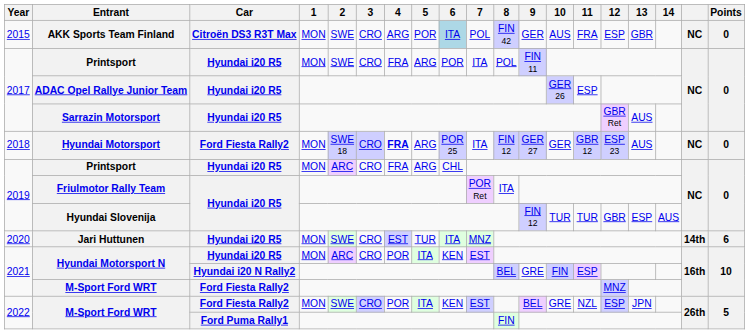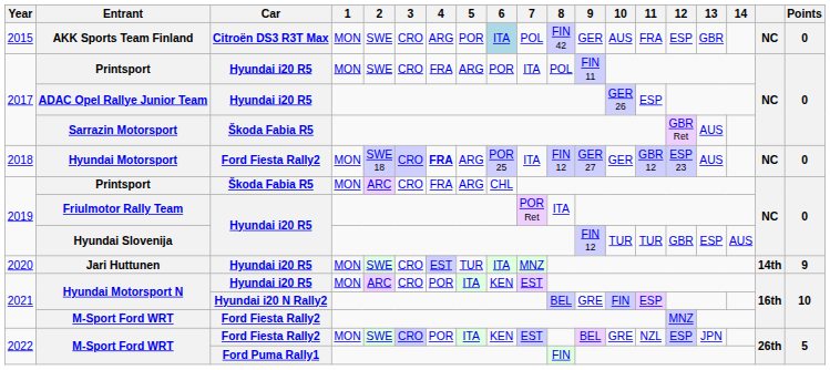 <table class="wikitable" border="1" style="text-align:center; font-size:85%;">
 <tr>
 <th>Year</th>
 <th>Entrant</th>
 <th>Car</th>
 <th>1</th>
 <th>2</th>
 <th>3</th>
 <th>4</th>
 <th>5</th>
 <th>6</th>
 <th>7</th>
 <th>8</th>
 <th>9</th>
 <th>10</th>
 <th>11</th>
 <th>12</th>
 <th>13</th>
 <th>14</th>
 <th></th>
 <th>Points</th>
 </tr>
 <tr>
 <td><a href='#'>2015</a></td>
 <th nowrap>AKK Sports Team Finland</th>
 <th nowrap><a href='#'>Citroën DS3 R3T Max</a></th>
 <td><a href='#'>MON</a></td>
 <td><a href='#'>SWE</a></td>
 <td><a href='#'>CRO</a></td>
 <td><a href='#'>ARG</a></td>
 <td><a href='#'>POR</a></td>
 <td style="background: lightblue;"><a href='#'>ITA</a></td>
 <td><a href='#'>POL</a></td>
 <td style="background:#CFCFFF;"><a href='#'>FIN</a><br><small>42</small></td>
 <td><a href='#'>GER</a></td>
 <td><a href='#'>AUS</a></td>
 <td><a href='#'>FRA</a></td>
 <td><a href='#'>ESP</a></td>
 <td><a href='#'>GBR</a></td>
 <td></td>
 <th>NC</th>
 <th>0</th>
 </tr>
 <tr>
 <td rowspan="3"><a href='#'>2017</a></td>
 <th nowrap>Printsport</th>
 <th nowrap><a href='#'>Hyundai i20 R5</a></th>
 <td><a href='#'>MON</a></td>
 <td><a href='#'>SWE</a></td>
 <td><a href='#'>CRO</a></td>
 <td><a href='#'>FRA</a></td>
 <td><a href='#'>ARG</a></td>
 <td><a href='#'>POR</a></td>
 <td><a href='#'>ITA</a></td>
 <td><a href='#'>POL</a></td>
 <td style="background:#CFCFFF;"><a href='#'>FIN</a><br><small>11</small></td>
 <td colspan=5></td>
 <th rowspan="3">NC</th>
 <th rowspan="3">0</th>
 </tr>
 <tr>
 <th nowrap><a href='#'>ADAC Opel Rallye Junior Team</a></th>
 <th nowrap><a href='#'>Hyundai i20 R5</a></th>
 <td colspan=9></td>
 <td style="background:#CFCFFF;"><a href='#'>GER</a><br><small>26</small></td>
 <td><a href='#'>ESP</a></td>
 <td colspan=3></td>
 </tr>
 <tr>
 <th nowrap><a href='#'>Sarrazin Motorsport</a></th>
-<th nowrap><a href='#'>Hyundai i20 R5</a></th>
+<th nowrap><a href='#'>Škoda Fabia R5</a></th>
 <td colspan=11></td>
 <td style="background:#EFCFFF;"><a href='#'>GBR</a><br><small>Ret</small></td>
 <td><a href='#'>AUS</a></td>
 <td></td>
 </tr>
 <tr>
 <td><a href='#'>2018</a></td>
 <th nowrap><a href='#'>Hyundai Motorsport</a></th>
 <th nowrap><a href='#'>Ford Fiesta Rally2</a></th>
 <td><a href='#'>MON</a></td>
 <td style="background:#CFCFFF;"><a href='#'>SWE</a><br><small>18</small></td>
 <td style="background:#CFCFFF;"><a href='#'>CRO</a><br></td>
 <td><strong><a href='#'>FRA</a></strong></td>
 <td><a href='#'>ARG</a></td>
 <td style="background:#CFCFFF;"><a href='#'>POR</a><br><small>25</small></td>
 <td><a href='#'>ITA</a></td>
 <td style="background:#CFCFFF;"><a href='#'>FIN</a><br><small>12</small></td>
 <td style="background:#CFCFFF;"><a href='#'>GER</a><br><small>27</small></td>
 <td><a href='#'>GER</a></td>
 <td style="background:#CFCFFF;"><a href='#'>GBR</a><br><small>12</small></td>
 <td style="background:#CFCFFF;"><a href='#'>ESP</a><br><small>23</small></td>
 <td><a href='#'>AUS</a></td>
 <td></td>
 <th>NC</th>
 <th>0</th>
 </tr>
 <tr>
 <td rowspan="3"><a href='#'>2019</a></td>
 <th nowrap>Printsport</th>
-<th nowrap><a href='#'>Hyundai i20 R5</a></th>
+<th nowrap><a href='#'>Škoda Fabia R5</a></th>
 <td><a href='#'>MON</a></td>
 <td style="background:#EFCFFF;"><a href='#'>ARC</a><br></td>
 <td><a href='#'>CRO</a></td>
 <td><a href='#'>FRA</a></td>
 <td><a href='#'>ARG</a></td>
 <td><a href='#'>CHL</a></td>
 <td colspan=8></td>
 <th rowspan="3">NC</th>
 <th rowspan="3">0</th>
 </tr>
 <tr>
 <th nowrap><a href='#'>Friulmotor Rally Team</a></th>
 <th rowspan="2" nowrap><a href='#'>Hyundai i20 R5</a></th>
 <td colspan=6></td>
 <td style="background:#EFCFFF;"><a href='#'>POR</a><br><small>Ret</small></td>
 <td><a href='#'>ITA</a></td>
 <td colspan=6></td>
 </tr>
 <tr>
 <th nowrap>Hyundai Slovenija</th>
 <td colspan=8></td>
 <td style="background:#CFCFFF;"><a href='#'>FIN</a><br><small>12</small></td>
 <td><a href='#'>TUR</a></td>
 <td><a href='#'>TUR</a></td>
 <td><a href='#'>GBR</a></td>
 <td><a href='#'>ESP</a></td>
 <td><a href='#'>AUS</a><br></td>
 </tr>
 <tr>
 <td><a href='#'>2020</a></td>
 <th nowrap>Jari Huttunen</th>
 <th nowrap><a href='#'>Hyundai i20 R5</a></th>
 <td><a href='#'>MON</a></td>
 <td style="background:#DFFFDF;"><a href='#'>SWE</a><br></td>
 <td><a href='#'>CRO</a></td>
 <td style="background:#CFCFFF;"><a href='#'>EST</a><br></td>
 <td><a href='#'>TUR</a></td>
 <td style="background:#DFFFDF;"><a href='#'>ITA</a><br></td>
 <td style="background:#DFFFDF;"><a href='#'>MNZ</a><br></td>
 <td colspan=7></td>
 <th>14th</th>
-<th>6</th>
+<th>9</th>
 </tr>
 <tr>
 <td rowspan="3"><a href='#'>2021</a></td>
 <th rowspan="2" nowrap><a href='#'>Hyundai Motorsport N</a></th>
 <th nowrap><a href='#'>Hyundai i20 R5</a></th>
 <td><a href='#'>MON</a></td>
 <td style="background:#EFCFFF;"><a href='#'>ARC</a><br></td>
 <td><a href='#'>CRO</a></td>
 <td><a href='#'>POR</a></td>
 <td style="background:#DFFFDF;"><a href='#'>ITA</a><br></td>
 <td><a href='#'>KEN</a></td>
 <td style="background:#EFCFFF;"><a href='#'>EST</a><br></td>
 <td colspan=7></td>
 <th rowspan="3">16th</th>
 <th rowspan="3">10</th>
 </tr>
 <tr>
 <th nowrap><a href='#'>Hyundai i20 N Rally2</a></th>
 <td colspan=7></td>
 <td style="background:#CFCFFF;"><a href='#'>BEL</a><br></td>
 <td><a href='#'>GRE</a></td>
 <td style="background:#CFCFFF;"><a href='#'>FIN</a><br></td>
 <td style="background:#EFCFFF;"><a href='#'>ESP</a><br></td>
 <td colspan=2></td>
 </tr>
 <tr>
 <th nowrap><a href='#'>M-Sport Ford WRT</a></th>
 <th nowrap><a href='#'>Ford Fiesta Rally2</a></th>
 <td colspan=11></td>
 <td style="background:#CFCFFF;"><a href='#'>MNZ</a><br> </td>
 <td colspan=2></td>
 </tr>
 <tr>
 <td rowspan="2"><a href='#'>2022</a></td>
 <th rowspan="2" nowrap><a href='#'>M-Sport Ford WRT</a></th>
 <th nowrap><a href='#'>Ford Fiesta Rally2</a></th>
 <td><a href='#'>MON</a></td>
 <td style="background:#DFFFDF;"><a href='#'>SWE</a><br></td>
 <td style="background:#CFCFFF;"><a href='#'>CRO</a><br></td>
 <td><a href='#'>POR</a></td>
 <td style="background:#DFFFDF;"><a href='#'>ITA</a><br></td>
 <td><a href='#'>KEN</a></td>
 <td style="background:#CFCFFF;"><a href='#'>EST</a><br></td>
 <td></td>
 <td style="background:#EFCFFF;"><a href='#'>BEL</a><br></td>
 <td><a href='#'>GRE</a></td>
 <td><a href='#'>NZL</a></td>
 <td style="background:#CFCFFF;"><a href='#'>ESP</a><br></td>
 <td><a href='#'>JPN</a></td>
 <td></td>
 <th rowspan="2">26th</th>
 <th rowspan="2">5</th>
 </tr>
 <tr>
 <th nowrap><a href='#'>Ford Puma Rally1</a></th>
 <td colspan=7></td>
 <td style="background:#DFFFDF;"><a href='#'>FIN</a><br></td>
 <td colspan=6></td>
 </tr>
 </table>
